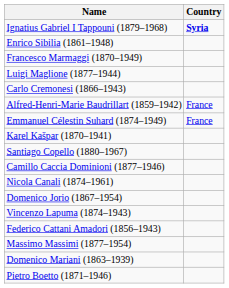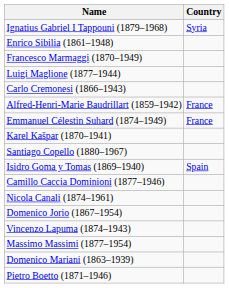 <table class="wikitable sortable">
 <tr>
 <th>Name</th>
 <th>Country</th>
 </tr>
 <tr>
 <td><a href='#'>Ignatius Gabriel I Tappouni</a> (1879–1968)</td>
-<td><strong> <a href='#'>Syria</a></strong></td>
+<td> <a href='#'>Syria</a></td>
 </tr>
 <tr>
 <td><a href='#'>Enrico Sibilia</a> (1861–1948)</td>
 <td></td>
 </tr>
 <tr>
 <td><a href='#'>Francesco Marmaggi</a> (1870–1949)</td>
 <td></td>
 </tr>
 <tr>
 <td><a href='#'>Luigi Maglione</a> (1877–1944)</td>
 <td></td>
 </tr>
 <tr>
 <td><a href='#'>Carlo Cremonesi</a> (1866–1943)</td>
 <td></td>
 </tr>
 <tr>
 <td><a href='#'>Alfred-Henri-Marie Baudrillart</a> (1859–1942)</td>
 <td> <a href='#'>France</a></td>
 </tr>
 <tr>
 <td><a href='#'>Emmanuel Célestin Suhard</a> (1874–1949)</td>
 <td> <a href='#'>France</a></td>
 </tr>
 <tr>
 <td><a href='#'>Karel Kašpar</a> (1870–1941)</td>
 <td></td>
 </tr>
 <tr>
 <td><a href='#'>Santiago Copello</a> (1880–1967)</td>
 <td></td>
 </tr>
 <tr>
+<td><a href='#'>Isidro Goma y Tomas</a> (1869–1940)</td>
+<td> <a href='#'>Spain</a></td>
+</tr>
+<tr>
 <td><a href='#'>Camillo Caccia Dominioni</a> (1877–1946)</td>
 <td></td>
 </tr>
 <tr>
 <td><a href='#'>Nicola Canali</a> (1874–1961)</td>
 <td></td>
 </tr>
 <tr>
 <td><a href='#'>Domenico Jorio</a> (1867–1954)</td>
 <td></td>
 </tr>
 <tr>
 <td><a href='#'>Vincenzo Lapuma</a> (1874–1943)</td>
 <td></td>
 </tr>
 <tr>
-<td><a href='#'>Federico Cattani Amadori</a> (1856–1943)</td>
-<td></td>
-</tr>
-<tr>
 <td><a href='#'>Massimo Massimi</a> (1877–1954)</td>
 <td></td>
 </tr>
 <tr>
 <td><a href='#'>Domenico Mariani</a> (1863–1939)</td>
 <td></td>
 </tr>
 <tr>
 <td><a href='#'>Pietro Boetto</a> (1871–1946)</td>
 <td></td>
 </tr>
 </table>
